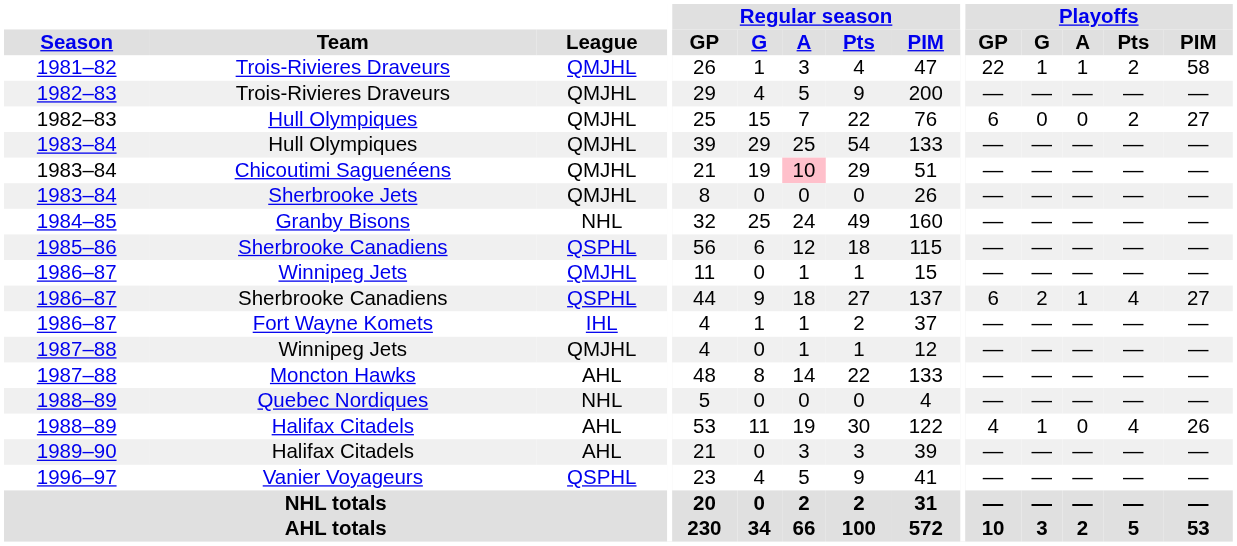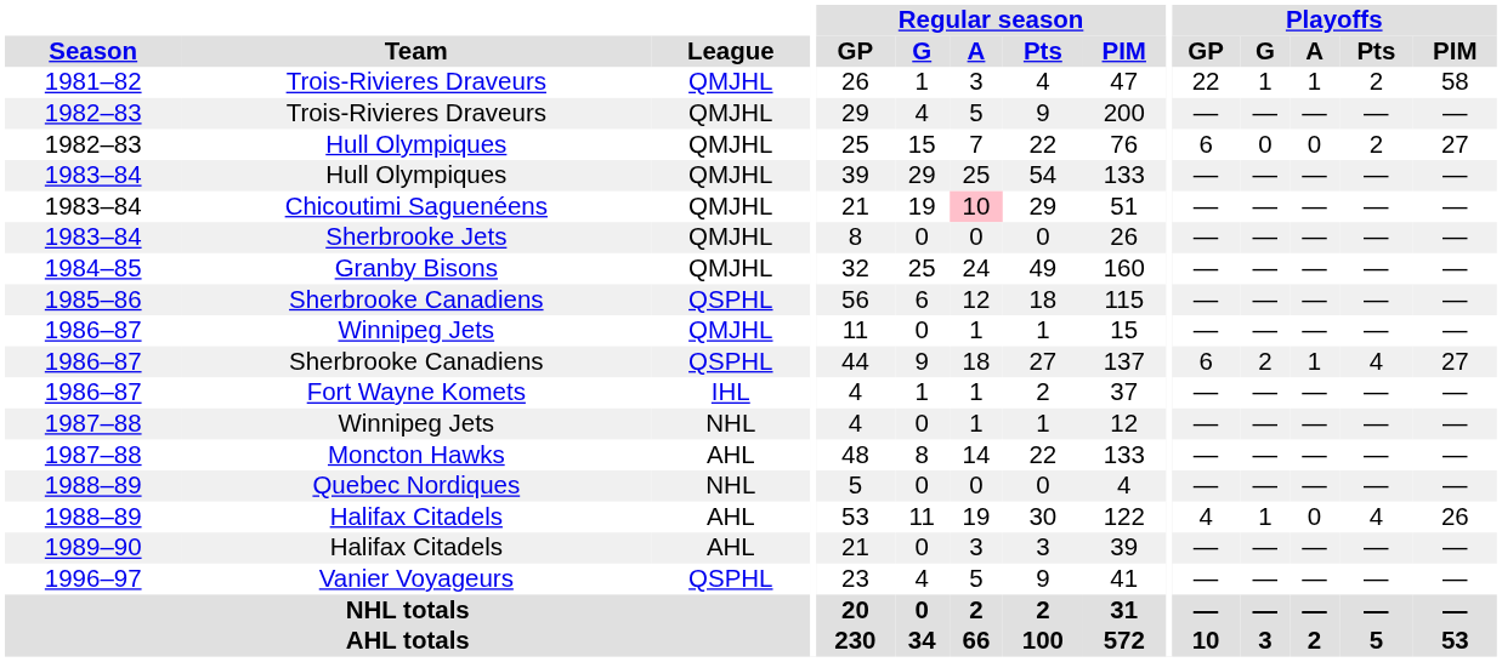 <table border="0" cellpadding="1" cellspacing="0" style="text-align:center; width:60em">
 <tr bgcolor="#e0e0e0">
 <th colspan="3" bgcolor="#ffffff"></th>
 <th rowspan="100" bgcolor="#ffffff"></th>
 <th colspan="5"><a href='#'>Regular season</a></th>
 <th rowspan="100" bgcolor="#ffffff"></th>
 <th colspan="5"><a href='#'>Playoffs</a></th>
 </tr>
 <tr bgcolor="#e0e0e0">
 <th><a href='#'>Season</a></th>
 <th>Team</th>
 <th>League</th>
 <th>GP</th>
 <th><a href='#'>G</a></th>
 <th><a href='#'>A</a></th>
 <th><a href='#'>Pts</a></th>
 <th><a href='#'>PIM</a></th>
 <th>GP</th>
 <th>G</th>
 <th>A</th>
 <th>Pts</th>
 <th>PIM</th>
 </tr>
 <tr>
 <td><a href='#'>1981–82</a></td>
 <td><a href='#'>Trois-Rivieres Draveurs</a></td>
 <td><a href='#'>QMJHL</a></td>
 <td>26</td>
 <td>1</td>
 <td>3</td>
 <td>4</td>
 <td>47</td>
 <td>22</td>
 <td>1</td>
 <td>1</td>
 <td>2</td>
 <td>58</td>
 </tr>
 <tr bgcolor="#f0f0f0">
 <td><a href='#'>1982–83</a></td>
 <td>Trois-Rivieres Draveurs</td>
 <td>QMJHL</td>
 <td>29</td>
 <td>4</td>
 <td>5</td>
 <td>9</td>
 <td>200</td>
 <td>—</td>
 <td>—</td>
 <td>—</td>
 <td>—</td>
 <td>—</td>
 </tr>
 <tr>
 <td>1982–83</td>
 <td><a href='#'>Hull Olympiques</a></td>
 <td>QMJHL</td>
 <td>25</td>
 <td>15</td>
 <td>7</td>
 <td>22</td>
 <td>76</td>
 <td>6</td>
 <td>0</td>
 <td>0</td>
 <td>2</td>
 <td>27</td>
 </tr>
 <tr bgcolor="#f0f0f0">
 <td><a href='#'>1983–84</a></td>
 <td>Hull Olympiques</td>
 <td>QMJHL</td>
 <td>39</td>
 <td>29</td>
 <td>25</td>
 <td>54</td>
 <td>133</td>
 <td>—</td>
 <td>—</td>
 <td>—</td>
 <td>—</td>
 <td>—</td>
 </tr>
 <tr>
 <td>1983–84</td>
 <td><a href='#'>Chicoutimi Saguenéens</a></td>
 <td>QMJHL</td>
 <td>21</td>
 <td>19</td>
 <td style="background: pink;">10</td>
 <td>29</td>
 <td>51</td>
 <td>—</td>
 <td>—</td>
 <td>—</td>
 <td>—</td>
 <td>—</td>
 </tr>
 <tr bgcolor="#f0f0f0">
 <td><a href='#'>1983–84</a></td>
 <td><a href='#'>Sherbrooke Jets</a></td>
 <td>QMJHL</td>
 <td>8</td>
 <td>0</td>
 <td>0</td>
 <td>0</td>
 <td>26</td>
 <td>—</td>
 <td>—</td>
 <td>—</td>
 <td>—</td>
 <td>—</td>
 </tr>
 <tr>
 <td><a href='#'>1984–85</a></td>
 <td><a href='#'>Granby Bisons</a></td>
-<td>NHL</td>
+<td>QMJHL</td>
 <td>32</td>
 <td>25</td>
 <td>24</td>
 <td>49</td>
 <td>160</td>
 <td>—</td>
 <td>—</td>
 <td>—</td>
 <td>—</td>
 <td>—</td>
 </tr>
 <tr bgcolor="#f0f0f0">
 <td><a href='#'>1985–86</a></td>
 <td><a href='#'>Sherbrooke Canadiens</a></td>
 <td><a href='#'>QSPHL</a></td>
 <td>56</td>
 <td>6</td>
 <td>12</td>
 <td>18</td>
 <td>115</td>
 <td>—</td>
 <td>—</td>
 <td>—</td>
 <td>—</td>
 <td>—</td>
 </tr>
 <tr>
 <td><a href='#'>1986–87</a></td>
 <td><a href='#'>Winnipeg Jets</a></td>
 <td><a href='#'>QMJHL</a></td>
 <td>11</td>
 <td>0</td>
 <td>1</td>
 <td>1</td>
 <td>15</td>
 <td>—</td>
 <td>—</td>
 <td>—</td>
 <td>—</td>
 <td>—</td>
 </tr>
 <tr bgcolor="#f0f0f0">
 <td><a href='#'>1986–87</a></td>
 <td>Sherbrooke Canadiens</td>
 <td><a href='#'>QSPHL</a></td>
 <td>44</td>
 <td>9</td>
 <td>18</td>
 <td>27</td>
 <td>137</td>
 <td>6</td>
 <td>2</td>
 <td>1</td>
 <td>4</td>
 <td>27</td>
 </tr>
 <tr>
 <td><a href='#'>1986–87</a></td>
 <td><a href='#'>Fort Wayne Komets</a></td>
 <td><a href='#'>IHL</a></td>
 <td>4</td>
 <td>1</td>
 <td>1</td>
 <td>2</td>
 <td>37</td>
 <td>—</td>
 <td>—</td>
 <td>—</td>
 <td>—</td>
 <td>—</td>
 </tr>
 <tr bgcolor="#f0f0f0">
 <td><a href='#'>1987–88</a></td>
 <td>Winnipeg Jets</td>
-<td>QMJHL</td>
+<td>NHL</td>
 <td>4</td>
 <td>0</td>
 <td>1</td>
 <td>1</td>
 <td>12</td>
 <td>—</td>
 <td>—</td>
 <td>—</td>
 <td>—</td>
 <td>—</td>
 </tr>
 <tr>
 <td><a href='#'>1987–88</a></td>
 <td><a href='#'>Moncton Hawks</a></td>
 <td>AHL</td>
 <td>48</td>
 <td>8</td>
 <td>14</td>
 <td>22</td>
 <td>133</td>
 <td>—</td>
 <td>—</td>
 <td>—</td>
 <td>—</td>
 <td>—</td>
 </tr>
 <tr bgcolor="#f0f0f0">
 <td><a href='#'>1988–89</a></td>
 <td><a href='#'>Quebec Nordiques</a></td>
 <td>NHL</td>
 <td>5</td>
 <td>0</td>
 <td>0</td>
 <td>0</td>
 <td>4</td>
 <td>—</td>
 <td>—</td>
 <td>—</td>
 <td>—</td>
 <td>—</td>
 </tr>
 <tr>
 <td><a href='#'>1988–89</a></td>
 <td><a href='#'>Halifax Citadels</a></td>
 <td>AHL</td>
 <td>53</td>
 <td>11</td>
 <td>19</td>
 <td>30</td>
 <td>122</td>
 <td>4</td>
 <td>1</td>
 <td>0</td>
 <td>4</td>
 <td>26</td>
 </tr>
 <tr bgcolor="#f0f0f0">
 <td><a href='#'>1989–90</a></td>
 <td>Halifax Citadels</td>
 <td>AHL</td>
 <td>21</td>
 <td>0</td>
 <td>3</td>
 <td>3</td>
 <td>39</td>
 <td>—</td>
 <td>—</td>
 <td>—</td>
 <td>—</td>
 <td>—</td>
 </tr>
 <tr>
 <td><a href='#'>1996–97</a></td>
 <td><a href='#'>Vanier Voyageurs</a></td>
 <td><a href='#'>QSPHL</a></td>
 <td>23</td>
 <td>4</td>
 <td>5</td>
 <td>9</td>
 <td>41</td>
 <td>—</td>
 <td>—</td>
 <td>—</td>
 <td>—</td>
 <td>—</td>
 </tr>
 <tr>
 </tr>
 <tr ALIGN="center" bgcolor="#e0e0e0">
 <th colspan="3">NHL totals</th>
 <th ALIGN="center">20</th>
 <th ALIGN="center">0</th>
 <th ALIGN="center">2</th>
 <th ALIGN="center">2</th>
 <th ALIGN="center">31</th>
 <th ALIGN="center">—</th>
 <th ALIGN="center">—</th>
 <th ALIGN="center">—</th>
 <th ALIGN="center">—</th>
 <th ALIGN="center">—</th>
 </tr>
 <tr>
 </tr>
 <tr ALIGN="center" bgcolor="#e0e0e0">
 <th colspan="3">AHL totals</th>
 <th ALIGN="center">230</th>
 <th ALIGN="center">34</th>
 <th ALIGN="center">66</th>
 <th ALIGN="center">100</th>
 <th ALIGN="center">572</th>
 <th ALIGN="center">10</th>
 <th ALIGN="center">3</th>
 <th ALIGN="center">2</th>
 <th ALIGN="center">5</th>
 <th ALIGN="center">53</th>
 </tr>
 </table>
